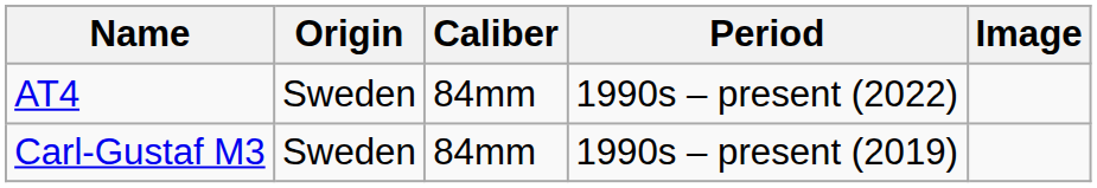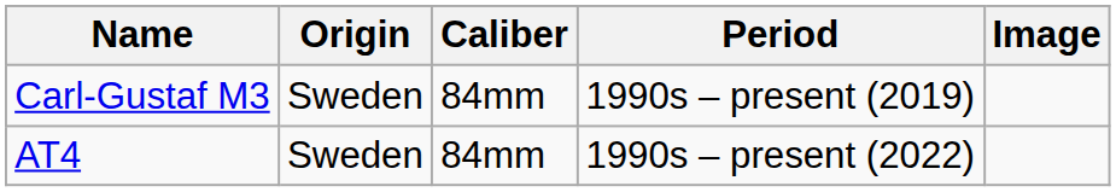 <table class="wikitable mw-collapsible mw-collapsed">
 <tr>
 <th>Name</th>
 <th>Origin</th>
 <th>Caliber</th>
 <th>Period</th>
 <th>Image</th>
 </tr>
 <tr>
+<td><a href='#'>Carl-Gustaf M3</a></td>
+<td>Sweden</td>
+<td>84mm</td>
+<td>1990s – present (2019)</td>
+<td></td>
+</tr>
+<tr>
 <td><a href='#'>AT4</a></td>
 <td>Sweden</td>
 <td>84mm</td>
 <td>1990s – present (2022)</td>
 <td></td>
 </tr>
-<tr>
-<td><a href='#'>Carl-Gustaf M3</a></td>
-<td>Sweden</td>
-<td>84mm</td>
-<td>1990s – present (2019)</td>
-<td></td>
-</tr>
 </table>
